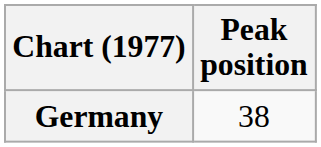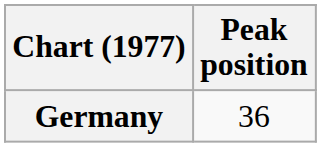 <table class="wikitable plainrowheaders" style="text-align:center">
 <tr>
 <th scope="col">Chart (1977)</th>
 <th scope="col">Peak<br>position</th>
 </tr>
 <tr>
 <th scope="row">Germany</th>
-<td>38</td>
+<td>36</td>
 </tr>
 </table>
